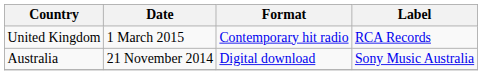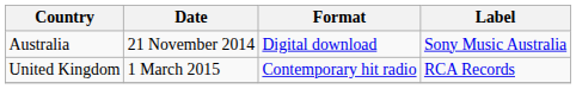 <table class="wikitable sortable plainrowheaders">
 <tr>
 <th scope="col">Country</th>
 <th scope="col">Date</th>
 <th scope="col">Format</th>
 <th scope="col">Label</th>
 </tr>
 <tr>
+<td>Australia</td>
+<td>21 November 2014</td>
+<td><a href='#'>Digital download</a></td>
+<td><a href='#'>Sony Music Australia</a></td>
+</tr>
+<tr>
 <td>United Kingdom</td>
 <td>1 March 2015</td>
 <td><a href='#'>Contemporary hit radio</a></td>
 <td><a href='#'>RCA Records</a></td>
 </tr>
 <tr>
-<td>Australia</td>
-<td>21 November 2014</td>
-<td><a href='#'>Digital download</a></td>
-<td><a href='#'>Sony Music Australia</a></td>
-</tr>
-<tr>
 </tr>
 </table>
